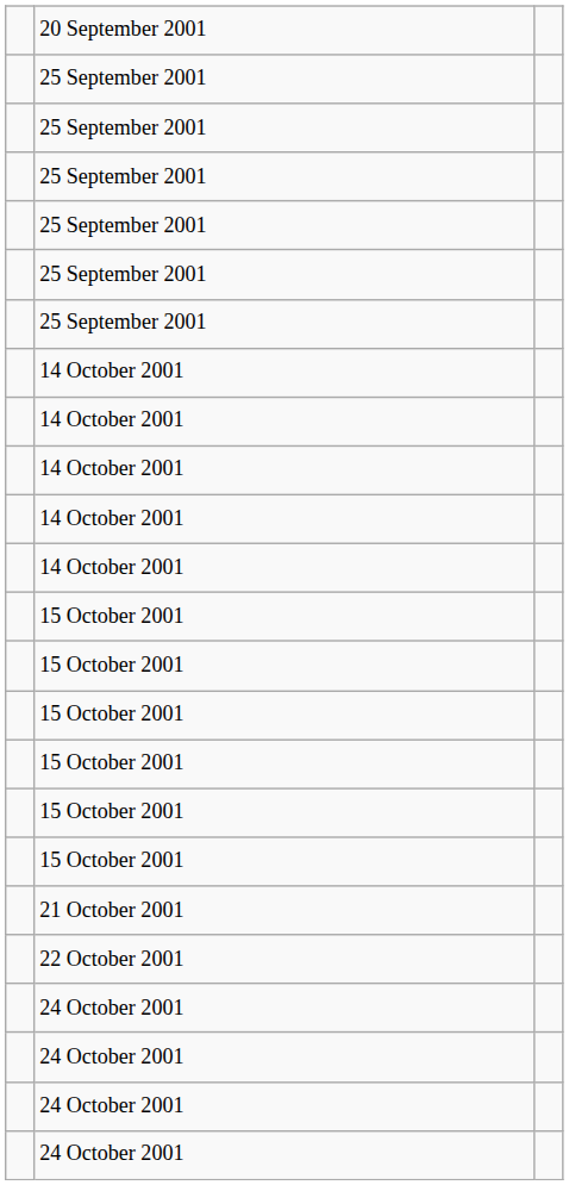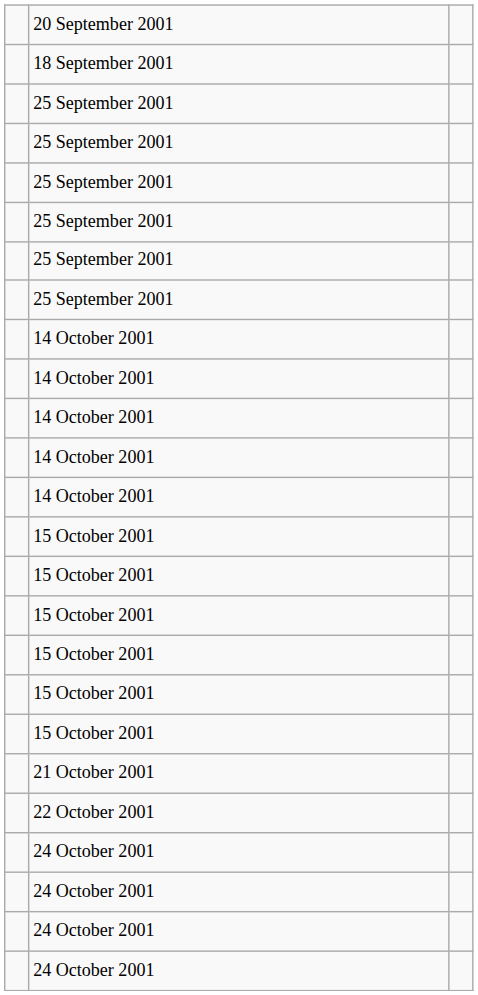 <table class="wikitable" style="font-size: 80%; float: left; width: 26em; margin-right: 1em; height: 700px">
 <tr>
 <td></td>
 <td>20 September 2001</td>
+<td></td>
+</tr>
+<tr>
+<td></td>
+<td>18 September 2001</td>
 <td></td>
 </tr>
 <tr>
 <td></td>
 <td>25 September 2001</td>
 <td></td>
 </tr>
 <tr>
 <td></td>
 <td>25 September 2001</td>
 <td></td>
 </tr>
 <tr>
 <td></td>
 <td>25 September 2001</td>
 <td></td>
 </tr>
 <tr>
 <td></td>
 <td>25 September 2001</td>
 <td></td>
 </tr>
 <tr>
 <td></td>
 <td>25 September 2001</td>
 <td></td>
 </tr>
 <tr>
 <td></td>
 <td>25 September 2001</td>
 <td></td>
 </tr>
 <tr>
 <td></td>
 <td>14 October 2001</td>
 <td></td>
 </tr>
 <tr>
 <td></td>
 <td>14 October 2001</td>
 <td></td>
 </tr>
 <tr>
 <td></td>
 <td>14 October 2001</td>
 <td></td>
 </tr>
 <tr>
 <td></td>
 <td>14 October 2001</td>
 <td></td>
 </tr>
 <tr>
 <td></td>
 <td>14 October 2001</td>
 <td></td>
 </tr>
 <tr>
 <td></td>
 <td>15 October 2001</td>
 <td></td>
 </tr>
 <tr>
 <td></td>
 <td>15 October 2001</td>
 <td></td>
 </tr>
 <tr>
 <td></td>
 <td>15 October 2001</td>
 <td></td>
 </tr>
 <tr>
 <td></td>
 <td>15 October 2001</td>
 <td></td>
 </tr>
 <tr>
 <td></td>
 <td>15 October 2001</td>
 <td></td>
 </tr>
 <tr>
 <td></td>
 <td>15 October 2001</td>
 <td></td>
 </tr>
 <tr>
 <td></td>
 <td>21 October 2001</td>
 <td></td>
 </tr>
 <tr>
 <td></td>
 <td>22 October 2001</td>
 <td></td>
 </tr>
 <tr>
 <td></td>
 <td>24 October 2001</td>
 <td></td>
 </tr>
 <tr>
 <td></td>
 <td>24 October 2001</td>
 <td></td>
 </tr>
 <tr>
 <td></td>
 <td>24 October 2001</td>
 <td></td>
 </tr>
 <tr>
 <td></td>
 <td>24 October 2001</td>
 <td></td>
 </tr>
 </table>
